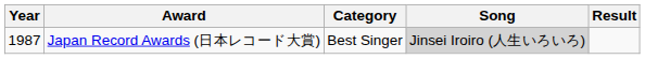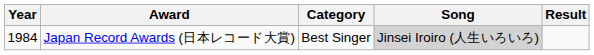 <table class="wikitable">
 <tr>
 <th>Year</th>
 <th>Award</th>
 <th>Category</th>
 <th>Song</th>
 <th>Result</th>
 </tr>
 <tr>
-<td>1987</td>
+<td>1984</td>
 <td><a href='#'>Japan Record Awards</a> (日本レコード大賞)</td>
 <td>Best Singer</td>
 <td style="background: lightgrey;">Jinsei Iroiro (人生いろいろ)</td>
 <td></td>
 </tr>
 </table>
